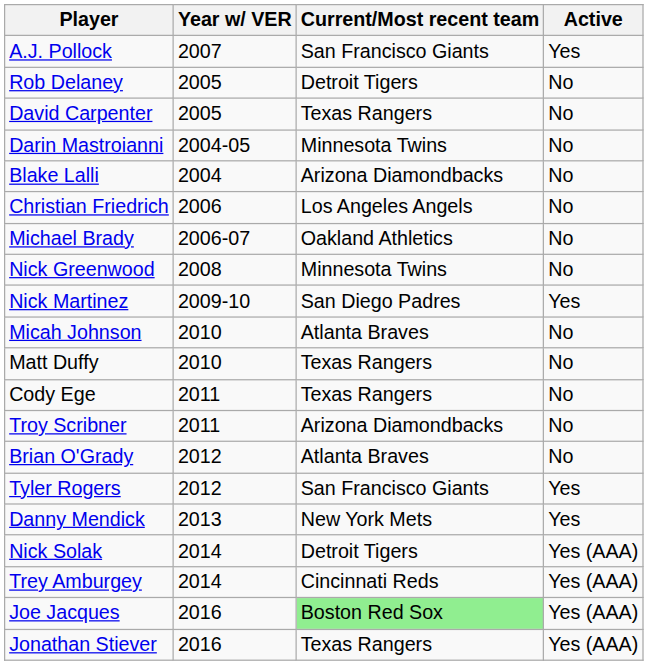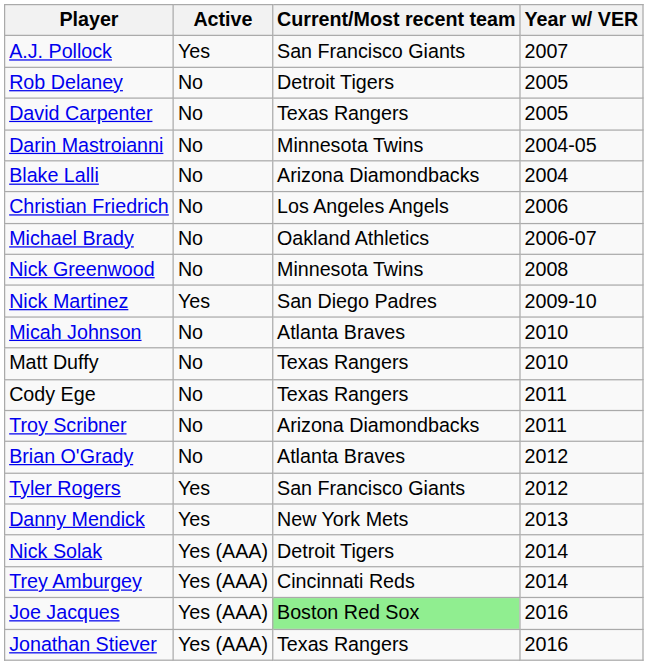 <table class="wikitable">
 <tr>
 <th>Player</th>
+<th>Active</th>
+<th>Current/Most recent team</th>
 <th>Year w/ VER</th>
-<th>Current/Most recent team</th>
-<th>Active</th>
 </tr>
 <tr>
 <td><a href='#'>A.J. Pollock</a></td>
+<td>Yes</td>
+<td>San Francisco Giants</td>
 <td>2007</td>
-<td>San Francisco Giants</td>
-<td>Yes</td>
 </tr>
 <tr>
 <td><a href='#'>Rob Delaney</a></td>
+<td>No</td>
+<td>Detroit Tigers</td>
 <td>2005</td>
-<td>Detroit Tigers</td>
-<td>No</td>
 </tr>
 <tr>
 <td><a href='#'>David Carpenter</a></td>
+<td>No</td>
+<td>Texas Rangers</td>
 <td>2005</td>
-<td>Texas Rangers</td>
-<td>No</td>
 </tr>
 <tr>
 <td><a href='#'>Darin Mastroianni</a></td>
+<td>No</td>
+<td>Minnesota Twins</td>
 <td>2004-05</td>
-<td>Minnesota Twins</td>
-<td>No</td>
 </tr>
 <tr>
 <td><a href='#'>Blake Lalli</a></td>
+<td>No</td>
+<td>Arizona Diamondbacks</td>
 <td>2004</td>
-<td>Arizona Diamondbacks</td>
-<td>No</td>
 </tr>
 <tr>
 <td><a href='#'>Christian Friedrich</a></td>
+<td>No</td>
+<td>Los Angeles Angels</td>
 <td>2006</td>
-<td>Los Angeles Angels</td>
-<td>No</td>
 </tr>
 <tr>
 <td><a href='#'>Michael Brady</a></td>
+<td>No</td>
+<td>Oakland Athletics</td>
 <td>2006-07</td>
-<td>Oakland Athletics</td>
-<td>No</td>
 </tr>
 <tr>
 <td><a href='#'>Nick Greenwood</a></td>
+<td>No</td>
+<td>Minnesota Twins</td>
 <td>2008</td>
-<td>Minnesota Twins</td>
-<td>No</td>
 </tr>
 <tr>
 <td><a href='#'>Nick Martinez</a></td>
+<td>Yes</td>
+<td>San Diego Padres</td>
 <td>2009-10</td>
-<td>San Diego Padres</td>
-<td>Yes</td>
 </tr>
 <tr>
 <td><a href='#'>Micah Johnson</a></td>
+<td>No</td>
+<td>Atlanta Braves</td>
 <td>2010</td>
-<td>Atlanta Braves</td>
-<td>No</td>
 </tr>
 <tr>
 <td>Matt Duffy</td>
+<td>No</td>
+<td>Texas Rangers</td>
 <td>2010</td>
-<td>Texas Rangers</td>
-<td>No</td>
 </tr>
 <tr>
 <td>Cody Ege</td>
+<td>No</td>
+<td>Texas Rangers</td>
 <td>2011</td>
-<td>Texas Rangers</td>
-<td>No</td>
 </tr>
 <tr>
 <td><a href='#'>Troy Scribner</a></td>
+<td>No</td>
+<td>Arizona Diamondbacks</td>
 <td>2011</td>
-<td>Arizona Diamondbacks</td>
-<td>No</td>
 </tr>
 <tr>
 <td><a href='#'>Brian O'Grady</a></td>
+<td>No</td>
+<td>Atlanta Braves</td>
 <td>2012</td>
-<td>Atlanta Braves</td>
-<td>No</td>
 </tr>
 <tr>
 <td><a href='#'>Tyler Rogers</a></td>
+<td>Yes</td>
+<td>San Francisco Giants</td>
 <td>2012</td>
-<td>San Francisco Giants</td>
-<td>Yes</td>
 </tr>
 <tr>
 <td><a href='#'>Danny Mendick</a></td>
+<td>Yes</td>
+<td>New York Mets</td>
 <td>2013</td>
-<td>New York Mets</td>
-<td>Yes</td>
 </tr>
 <tr>
 <td><a href='#'>Nick Solak</a></td>
+<td>Yes (AAA)</td>
+<td>Detroit Tigers</td>
 <td>2014</td>
-<td>Detroit Tigers</td>
-<td>Yes (AAA)</td>
 </tr>
 <tr>
 <td><a href='#'>Trey Amburgey</a></td>
+<td>Yes (AAA)</td>
+<td>Cincinnati Reds</td>
 <td>2014</td>
-<td>Cincinnati Reds</td>
-<td>Yes (AAA)</td>
 </tr>
 <tr>
 <td><a href='#'>Joe Jacques</a></td>
+<td>Yes (AAA)</td>
+<td style="background: lightgreen;">Boston Red Sox</td>
 <td>2016</td>
-<td style="background: lightgreen;">Boston Red Sox</td>
-<td>Yes (AAA)</td>
 </tr>
 <tr>
 <td><a href='#'>Jonathan Stiever</a></td>
+<td>Yes (AAA)</td>
+<td>Texas Rangers</td>
 <td>2016</td>
-<td>Texas Rangers</td>
-<td>Yes (AAA)</td>
 </tr>
 </table>
